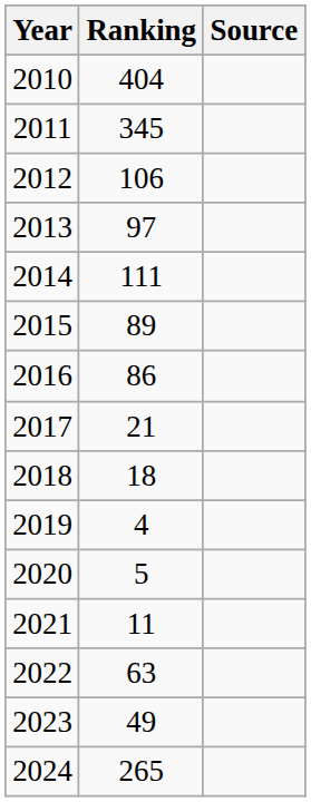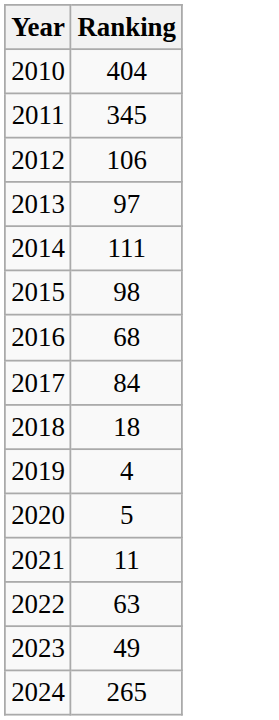 <table class="wikitable" style="text-align:center; font-size: 95%;">
 <tr>
 <th>Year</th>
 <th>Ranking</th>
-<th>Source</th>
 </tr>
 <tr>
 <td>2010</td>
 <td>404</td>
-<td></td>
 </tr>
 <tr>
 <td>2011</td>
 <td>345</td>
-<td></td>
 </tr>
 <tr>
 <td>2012</td>
 <td>106</td>
-<td></td>
 </tr>
 <tr>
 <td>2013</td>
 <td>97</td>
-<td></td>
 </tr>
 <tr>
 <td>2014</td>
 <td>111</td>
-<td></td>
 </tr>
 <tr>
 <td>2015</td>
-<td>89</td>
-<td></td>
+<td>98</td>
 </tr>
 <tr>
 <td>2016</td>
-<td>86</td>
-<td></td>
+<td>68</td>
 </tr>
 <tr>
 <td>2017</td>
-<td>21</td>
-<td></td>
+<td>84</td>
 </tr>
 <tr>
 <td>2018</td>
 <td>18</td>
-<td></td>
 </tr>
 <tr>
 <td>2019</td>
 <td>4</td>
-<td></td>
 </tr>
 <tr>
 <td>2020</td>
 <td>5</td>
-<td></td>
 </tr>
 <tr>
 <td>2021</td>
 <td>11</td>
-<td></td>
 </tr>
 <tr>
 <td>2022</td>
 <td>63</td>
-<td></td>
 </tr>
 <tr>
 <td>2023</td>
 <td>49</td>
-<td></td>
 </tr>
 <tr>
 <td>2024</td>
 <td>265</td>
-<td></td>
 </tr>
 </table>
